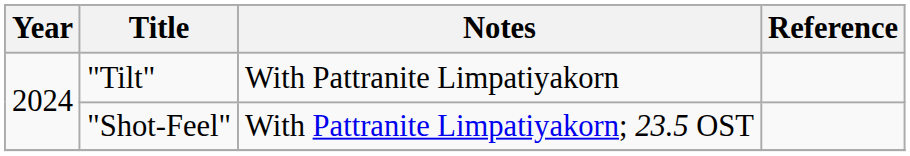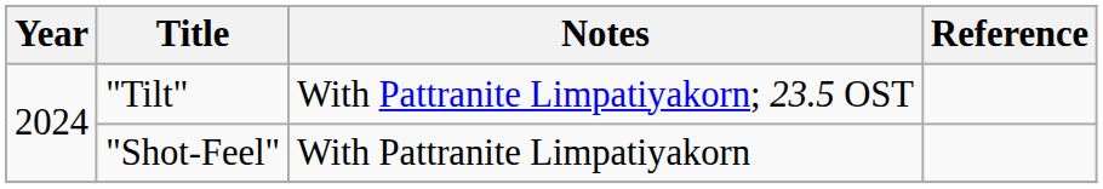 <table class="wikitable" style="text-align:left;">
 <tr>
 <th>Year</th>
 <th>Title</th>
 <th>Notes</th>
 <th>Reference</th>
 </tr>
 <tr>
 <td rowspan="2">2024</td>
 <td>"Tilt"</td>
-<td>With Pattranite Limpatiyakorn</td>
+<td>With <a href='#'>Pattranite Limpatiyakorn</a>; <em>23.5</em> OST</td>
 <td></td>
 </tr>
 <tr>
 <td>"Shot-Feel"</td>
-<td>With <a href='#'>Pattranite Limpatiyakorn</a>; <em>23.5</em> OST</td>
+<td>With Pattranite Limpatiyakorn</td>
 <td></td>
 </tr>
 <tr>
 </tr>
 </table>
